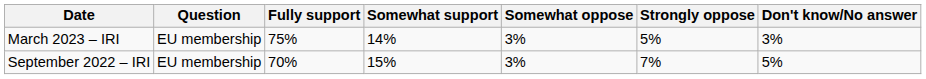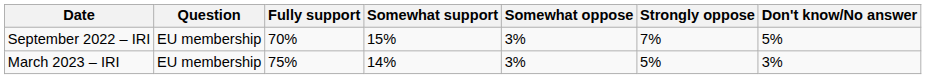 <table class="wikitable">
 <tr>
 <th>Date</th>
 <th>Question</th>
 <th>Fully support</th>
 <th>Somewhat support</th>
 <th>Somewhat oppose</th>
 <th>Strongly oppose</th>
 <th>Don't know/No answer</th>
 </tr>
 <tr>
+<td>September 2022 – IRI</td>
+<td>EU membership</td>
+<td>70%</td>
+<td>15%</td>
+<td>3%</td>
+<td>7%</td>
+<td>5%</td>
+</tr>
+<tr>
 <td>March 2023 – IRI</td>
 <td>EU membership</td>
 <td>75%</td>
 <td>14%</td>
 <td>3%</td>
 <td>5%</td>
 <td>3%</td>
 </tr>
-<tr>
-<td>September 2022 – IRI</td>
-<td>EU membership</td>
-<td>70%</td>
-<td>15%</td>
-<td>3%</td>
-<td>7%</td>
-<td>5%</td>
-</tr>
 </table>
